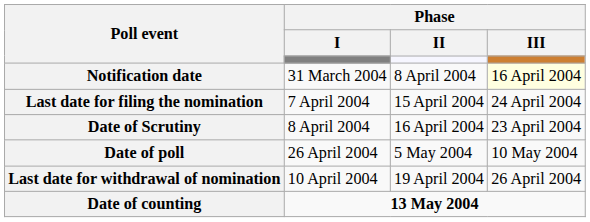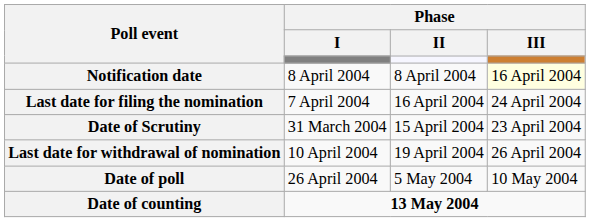 <table class="wikitable">
 <tr>
 <th rowspan="3">Poll event</th>
 <th colspan="3">Phase</th>
 </tr>
 <tr>
 <th>I</th>
 <th>II</th>
 <th>III</th>
 </tr>
 <tr>
 <td style="background:#808080;"></td>
 <td style="background:#F6F6FF;"></td>
 <td style="background:#CD7F32;"></td>
 </tr>
 <tr>
 <th>Notification date</th>
-<td>31 March 2004</td>
+<td>8 April 2004</td>
 <td>8 April 2004</td>
 <td style="background: lightyellow;">16 April 2004</td>
 </tr>
 <tr>
 <th>Last date for filing the nomination</th>
 <td>7 April 2004</td>
-<td>15 April 2004</td>
+<td>16 April 2004</td>
 <td>24 April 2004</td>
 </tr>
 <tr>
 <th>Date of Scrutiny</th>
-<td>8 April 2004</td>
-<td>16 April 2004</td>
+<td>31 March 2004</td>
+<td>15 April 2004</td>
 <td>23 April 2004</td>
+</tr>
+<tr>
+<th>Last date for withdrawal of nomination</th>
+<td>10 April 2004</td>
+<td>19 April 2004</td>
+<td>26 April 2004</td>
 </tr>
 <tr>
 <th>Date of poll</th>
 <td>26 April 2004</td>
 <td>5 May 2004</td>
 <td>10 May 2004</td>
 </tr>
 <tr>
-<th>Last date for withdrawal of nomination</th>
-<td>10 April 2004</td>
-<td>19 April 2004</td>
-<td>26 April 2004</td>
-</tr>
-<tr>
 <th>Date of counting</th>
 <td colspan="3" style="text-align:center"><strong>13 May 2004</strong></td>
 </tr>
 </table>
